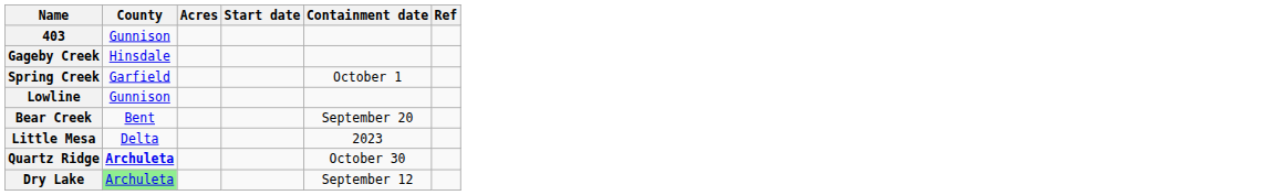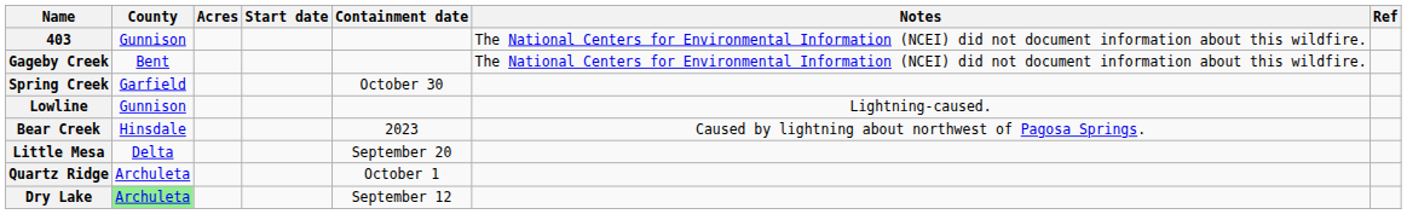 <table class="wikitable sortable plainrowheaders mw-collapsible" style="text-align:center;">
 <tr>
 <th scope="col">Name</th>
 <th scope="col">County </th>
 <th scope="col">Acres</th>
 <th scope="col">Start date</th>
 <th scope="col">Containment date</th>
+<th scope="col">Notes</th>
 <th scope="col" class="unsortable">Ref</th>
 </tr>
 <tr>
 <th scope="row">403</th>
 <td><a href='#'>Gunnison</a></td>
 <td></td>
 <td></td>
 <td></td>
+<td>The <a href='#'>National Centers for Environmental Information</a> (NCEI) did not document information about this wildfire.</td>
 <td></td>
 </tr>
 <tr>
 <th scope="row">Gageby Creek</th>
-<td><a href='#'>Hinsdale</a></td>
+<td><a href='#'>Bent</a></td>
 <td></td>
 <td></td>
 <td></td>
+<td>The <a href='#'>National Centers for Environmental Information</a> (NCEI) did not document information about this wildfire.</td>
 <td></td>
 </tr>
 <tr>
 <th scope="row">Spring Creek</th>
 <td><a href='#'>Garfield</a></td>
 <td></td>
 <td></td>
-<td {{center>October 1</td>
+<td {{center>October 30</td>
+<td></td>
 <td></td>
 </tr>
 <tr>
 <th scope="row">Lowline</th>
 <td><a href='#'>Gunnison</a></td>
 <td></td>
 <td></td>
 <td></td>
+<td>Lightning-caused.</td>
 <td></td>
 </tr>
 <tr>
 <th scope="row">Bear Creek</th>
-<td><a href='#'>Bent</a></td>
+<td><a href='#'>Hinsdale</a></td>
 <td></td>
 <td></td>
-<td {{center>September 20</td>
+<td>2023</td>
+<td>Caused by lightning about  northwest of <a href='#'>Pagosa Springs</a>.</td>
 <td></td>
 </tr>
 <tr>
 <th scope="row">Little Mesa</th>
 <td><a href='#'>Delta</a></td>
 <td></td>
 <td></td>
-<td>2023</td>
+<td {{center>September 20</td>
+<td></td>
 <td></td>
 </tr>
 <tr>
 <th scope="row">Quartz Ridge</th>
-<td><strong><a href='#'>Archuleta</a></strong></td>
+<td><a href='#'>Archuleta</a></td>
 <td></td>
 <td></td>
-<td {{center>October 30</td>
+<td {{center>October 1</td>
+<td></td>
 <td></td>
 </tr>
 <tr>
 <th scope="row">Dry Lake</th>
 <td style="background: lightgreen;"><a href='#'>Archuleta</a></td>
 <td></td>
 <td></td>
 <td {{center>September 12</td>
 <td></td>
+<td></td>
 </tr>
 </table>
